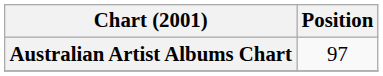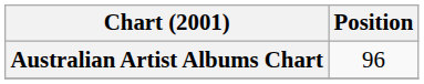 <table class="wikitable sortable plainrowheaders" style="text-align:center">
 <tr>
 <th>Chart (2001)</th>
 <th>Position</th>
 </tr>
 <tr>
 <th scope="row">Australian Artist Albums Chart</th>
-<td>97</td>
+<td>96</td>
 </tr>
 <tr>
 </tr>
 </table>
